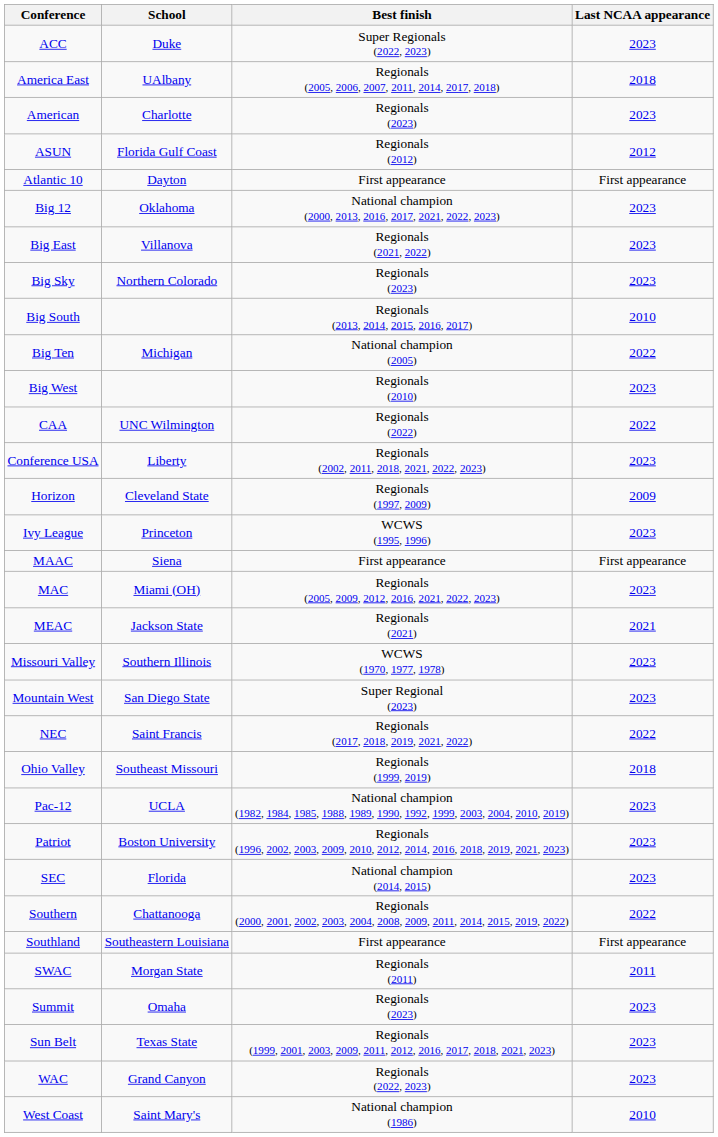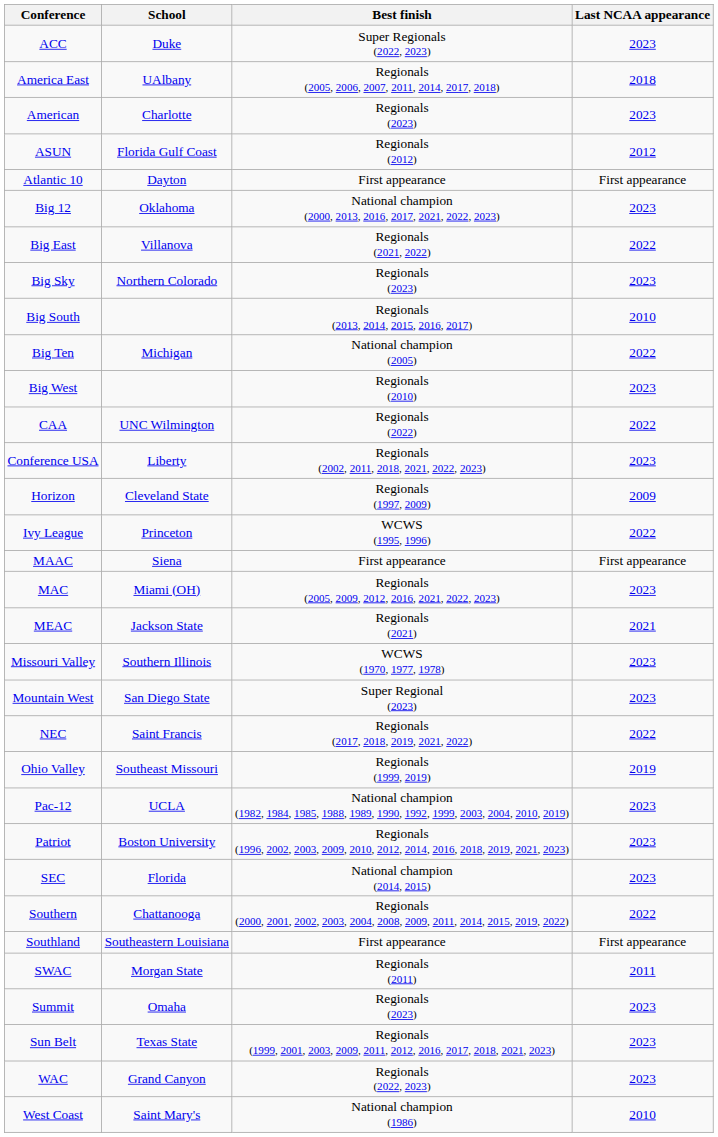 <table class="wikitable sortable">
 <tr>
 <th>Conference</th>
 <th>School</th>
 <th>Best finish</th>
 <th>Last NCAA appearance</th>
 </tr>
 <tr align=center>
 <td><a href='#'>ACC</a></td>
 <td><a href='#'>Duke</a></td>
 <td>Super Regionals<br><small>(<a href='#'>2022</a>, <a href='#'>2023</a>)</small></td>
 <td><a href='#'>2023</a></td>
 </tr>
 <tr align=center>
 <td><a href='#'>America East</a></td>
 <td><a href='#'>UAlbany</a></td>
 <td>Regionals<br><small>(<a href='#'>2005</a>, <a href='#'>2006</a>, <a href='#'>2007</a>, <a href='#'>2011</a>, <a href='#'>2014</a>, <a href='#'>2017</a>, <a href='#'>2018</a>)</small></td>
 <td><a href='#'>2018</a></td>
 </tr>
 <tr align=center>
 <td><a href='#'>American</a></td>
 <td><a href='#'>Charlotte</a></td>
 <td>Regionals<br><small>(<a href='#'>2023</a>)</small></td>
 <td><a href='#'>2023</a></td>
 </tr>
 <tr align=center>
 <td><a href='#'>ASUN</a></td>
 <td><a href='#'>Florida Gulf Coast</a></td>
 <td>Regionals<br><small>(<a href='#'>2012</a>)</small></td>
 <td><a href='#'>2012</a></td>
 </tr>
 <tr align=center>
 <td><a href='#'>Atlantic 10</a></td>
 <td><a href='#'>Dayton</a></td>
 <td>First appearance</td>
 <td>First appearance</td>
 </tr>
 <tr align=center>
 <td><a href='#'>Big 12</a></td>
 <td><a href='#'>Oklahoma</a></td>
 <td>National champion<br><small>(<a href='#'>2000</a>, <a href='#'>2013</a>, <a href='#'>2016</a>, <a href='#'>2017</a>, <a href='#'>2021</a>, <a href='#'>2022</a>, <a href='#'>2023</a>)</small></td>
 <td><a href='#'>2023</a></td>
 </tr>
 <tr align=center>
 <td><a href='#'>Big East</a></td>
 <td><a href='#'>Villanova</a></td>
 <td>Regionals<br><small>(<a href='#'>2021</a>, <a href='#'>2022</a>)</small></td>
-<td><a href='#'>2023</a></td>
+<td><a href='#'>2022</a></td>
 </tr>
 <tr align=center>
 <td><a href='#'>Big Sky</a></td>
 <td><a href='#'>Northern Colorado</a></td>
 <td>Regionals<br><small>(<a href='#'>2023</a>)</small></td>
 <td><a href='#'>2023</a></td>
 </tr>
 <tr align=center>
 <td><a href='#'>Big South</a></td>
 <td></td>
 <td>Regionals<br><small>(<a href='#'>2013</a>, <a href='#'>2014</a>, <a href='#'>2015</a>, <a href='#'>2016</a>, <a href='#'>2017</a>)</small></td>
 <td><a href='#'>2010</a></td>
 </tr>
 <tr align=center>
 <td><a href='#'>Big Ten</a></td>
 <td><a href='#'>Michigan</a></td>
 <td>National champion<br><small>(<a href='#'>2005</a>)</small></td>
 <td><a href='#'>2022</a></td>
 </tr>
 <tr align=center>
 <td><a href='#'>Big West</a></td>
 <td></td>
 <td>Regionals<br><small>(<a href='#'>2010</a>)</small></td>
 <td><a href='#'>2023</a></td>
 </tr>
 <tr align=center>
 <td><a href='#'>CAA</a></td>
 <td><a href='#'>UNC Wilmington</a></td>
 <td>Regionals<br><small>(<a href='#'>2022</a>)</small></td>
 <td><a href='#'>2022</a></td>
 </tr>
 <tr align=center>
 <td><a href='#'>Conference USA</a></td>
 <td><a href='#'>Liberty</a></td>
 <td>Regionals<br><small>(<a href='#'>2002</a>, <a href='#'>2011</a>, <a href='#'>2018</a>, <a href='#'>2021</a>, <a href='#'>2022</a>, <a href='#'>2023</a>)</small></td>
 <td><a href='#'>2023</a></td>
 </tr>
 <tr align=center>
 <td><a href='#'>Horizon</a></td>
 <td><a href='#'>Cleveland State</a></td>
 <td>Regionals<br><small>(<a href='#'>1997</a>, <a href='#'>2009</a>)</small></td>
 <td><a href='#'>2009</a></td>
 </tr>
 <tr align=center>
 <td><a href='#'>Ivy League</a></td>
 <td><a href='#'>Princeton</a></td>
 <td>WCWS<br><small>(<a href='#'>1995</a>, <a href='#'>1996</a>)</small></td>
-<td><a href='#'>2023</a></td>
+<td><a href='#'>2022</a></td>
 </tr>
 <tr align=center>
 <td><a href='#'>MAAC</a></td>
 <td><a href='#'>Siena</a></td>
 <td>First appearance</td>
 <td>First appearance</td>
 </tr>
 <tr align=center>
 <td><a href='#'>MAC</a></td>
 <td><a href='#'>Miami (OH)</a></td>
 <td>Regionals<br><small>(<a href='#'>2005</a>, <a href='#'>2009</a>, <a href='#'>2012</a>, <a href='#'>2016</a>, <a href='#'>2021</a>, <a href='#'>2022</a>, <a href='#'>2023</a>)</small></td>
 <td><a href='#'>2023</a></td>
 </tr>
 <tr align=center>
 <td><a href='#'>MEAC</a></td>
 <td><a href='#'>Jackson State</a></td>
 <td>Regionals<br><small>(<a href='#'>2021</a>)</small></td>
 <td><a href='#'>2021</a></td>
 </tr>
 <tr align=center>
 <td><a href='#'>Missouri Valley</a></td>
 <td><a href='#'>Southern Illinois</a></td>
 <td>WCWS <br><small>(<a href='#'>1970</a>, <a href='#'>1977</a>, <a href='#'>1978</a>)</small></td>
 <td><a href='#'>2023</a></td>
 </tr>
 <tr align=center>
 <td><a href='#'>Mountain West</a></td>
 <td><a href='#'>San Diego State</a></td>
 <td>Super Regional<br><small>(<a href='#'>2023</a>)</small></td>
 <td><a href='#'>2023</a></td>
 </tr>
 <tr align=center>
 <td><a href='#'>NEC</a></td>
 <td><a href='#'>Saint Francis</a></td>
 <td>Regionals<br><small>(<a href='#'>2017</a>, <a href='#'>2018</a>, <a href='#'>2019</a>, <a href='#'>2021</a>, <a href='#'>2022</a>)</small></td>
 <td><a href='#'>2022</a></td>
 </tr>
 <tr align=center>
 <td><a href='#'>Ohio Valley</a></td>
 <td><a href='#'>Southeast Missouri</a></td>
 <td>Regionals<br><small>(<a href='#'>1999</a>, <a href='#'>2019</a>)</small></td>
-<td><a href='#'>2018</a></td>
+<td><a href='#'>2019</a></td>
 </tr>
 <tr align=center>
 <td><a href='#'>Pac-12</a></td>
 <td><a href='#'>UCLA</a></td>
 <td>National champion<br><small>(<a href='#'>1982</a>, <a href='#'>1984</a>, <a href='#'>1985</a>, <a href='#'>1988</a>, <a href='#'>1989</a>, <a href='#'>1990</a>, <a href='#'>1992</a>, <a href='#'>1999</a>, <a href='#'>2003</a>, <a href='#'>2004</a>, <a href='#'>2010</a>, <a href='#'>2019</a>)</small></td>
 <td><a href='#'>2023</a></td>
 </tr>
 <tr align=center>
 <td><a href='#'>Patriot</a></td>
 <td><a href='#'>Boston University</a></td>
 <td>Regionals<br><small>(<a href='#'>1996</a>, <a href='#'>2002</a>, <a href='#'>2003</a>, <a href='#'>2009</a>, <a href='#'>2010</a>, <a href='#'>2012</a>, <a href='#'>2014</a>, <a href='#'>2016</a>, <a href='#'>2018</a>, <a href='#'>2019</a>, <a href='#'>2021</a>, <a href='#'>2023</a>)</small></td>
 <td><a href='#'>2023</a></td>
 </tr>
 <tr align=center>
 <td><a href='#'>SEC</a></td>
 <td><a href='#'>Florida</a></td>
 <td>National champion<br><small> (<a href='#'>2014</a>, <a href='#'>2015</a>)</small></td>
 <td><a href='#'>2023</a></td>
 </tr>
 <tr align=center>
 <td><a href='#'>Southern</a></td>
 <td><a href='#'>Chattanooga</a></td>
 <td>Regionals <br><small>(<a href='#'>2000</a>, <a href='#'>2001</a>, <a href='#'>2002</a>, <a href='#'>2003</a>, <a href='#'>2004</a>, <a href='#'>2008</a>, <a href='#'>2009</a>, <a href='#'>2011</a>, <a href='#'>2014</a>, <a href='#'>2015</a>, <a href='#'>2019</a>, <a href='#'>2022</a>)</small></td>
 <td><a href='#'>2022</a></td>
 </tr>
 <tr align=center>
 <td><a href='#'>Southland</a></td>
 <td><a href='#'>Southeastern Louisiana</a></td>
 <td>First appearance</td>
 <td>First appearance</td>
 </tr>
 <tr align=center>
 <td><a href='#'>SWAC</a></td>
 <td><a href='#'>Morgan State</a></td>
 <td>Regionals<br><small>(<a href='#'>2011</a>)</small></td>
 <td><a href='#'>2011</a></td>
 </tr>
 <tr align=center>
 <td><a href='#'>Summit</a></td>
 <td><a href='#'>Omaha</a></td>
 <td>Regionals<br><small>(<a href='#'>2023</a>)</small></td>
 <td><a href='#'>2023</a></td>
 </tr>
 <tr align=center>
 <td><a href='#'>Sun Belt</a></td>
 <td><a href='#'>Texas State</a></td>
 <td>Regionals<br><small>(<a href='#'>1999</a>, <a href='#'>2001</a>, <a href='#'>2003</a>, <a href='#'>2009</a>, <a href='#'>2011</a>, <a href='#'>2012</a>, <a href='#'>2016</a>, <a href='#'>2017</a>, <a href='#'>2018</a>, <a href='#'>2021</a>, <a href='#'>2023</a>)</small></td>
 <td><a href='#'>2023</a></td>
 </tr>
 <tr align=center>
 <td><a href='#'>WAC</a></td>
 <td><a href='#'>Grand Canyon</a></td>
 <td>Regionals<br><small>(<a href='#'>2022</a>, <a href='#'>2023</a>)</small></td>
 <td><a href='#'>2023</a></td>
 </tr>
 <tr align=center>
 <td><a href='#'>West Coast</a></td>
 <td><a href='#'>Saint Mary's</a></td>
 <td>National champion<br><small>(<a href='#'>1986</a>)</small></td>
 <td><a href='#'>2010</a></td>
 </tr>
 </table>
